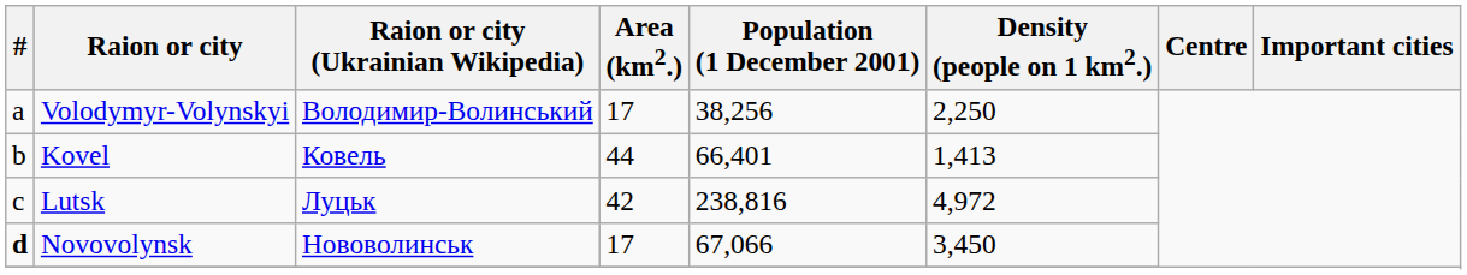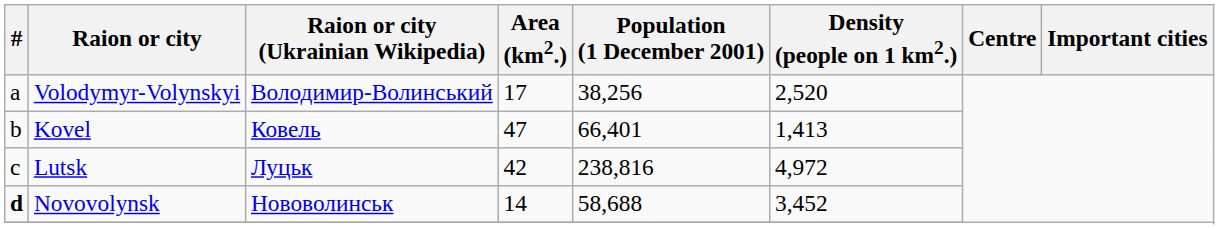 <table class="wikitable">
 <tr>
 <th>#</th>
 <th>Raion or city</th>
 <th>Raion or city<br>(Ukrainian Wikipedia)</th>
 <th>Area<br>(km<sup>2</sup>.)</th>
 <th>Population<br>(1 December 2001)</th>
 <th>Density<br>(people on 1 km<sup>2</sup>.)</th>
 <th>Centre</th>
 <th>Important cities</th>
 </tr>
 <tr>
 <td>a</td>
 <td><a href='#'>Volodymyr-Volynskyi</a></td>
 <td><a href='#'>Володимир-Волинський</a></td>
 <td>17</td>
 <td>38,256</td>
-<td>2,250</td>
+<td>2,520</td>
 </tr>
 <tr>
 <td>b</td>
 <td><a href='#'>Kovel</a></td>
 <td><a href='#'>Ковель</a></td>
-<td>44</td>
+<td>47</td>
 <td>66,401</td>
 <td>1,413</td>
 </tr>
 <tr>
 <td>c</td>
 <td><a href='#'>Lutsk</a></td>
 <td><a href='#'>Луцьк</a></td>
 <td>42</td>
 <td>238,816</td>
 <td>4,972</td>
 </tr>
 <tr>
 <td><strong>d</strong></td>
 <td><a href='#'>Novovolynsk</a></td>
 <td><a href='#'>Нововолинськ</a></td>
-<td>17</td>
-<td>67,066</td>
-<td>3,450</td>
+<td>14</td>
+<td>58,688</td>
+<td>3,452</td>
 </tr>
 <tr>
 </tr>
 </table>
